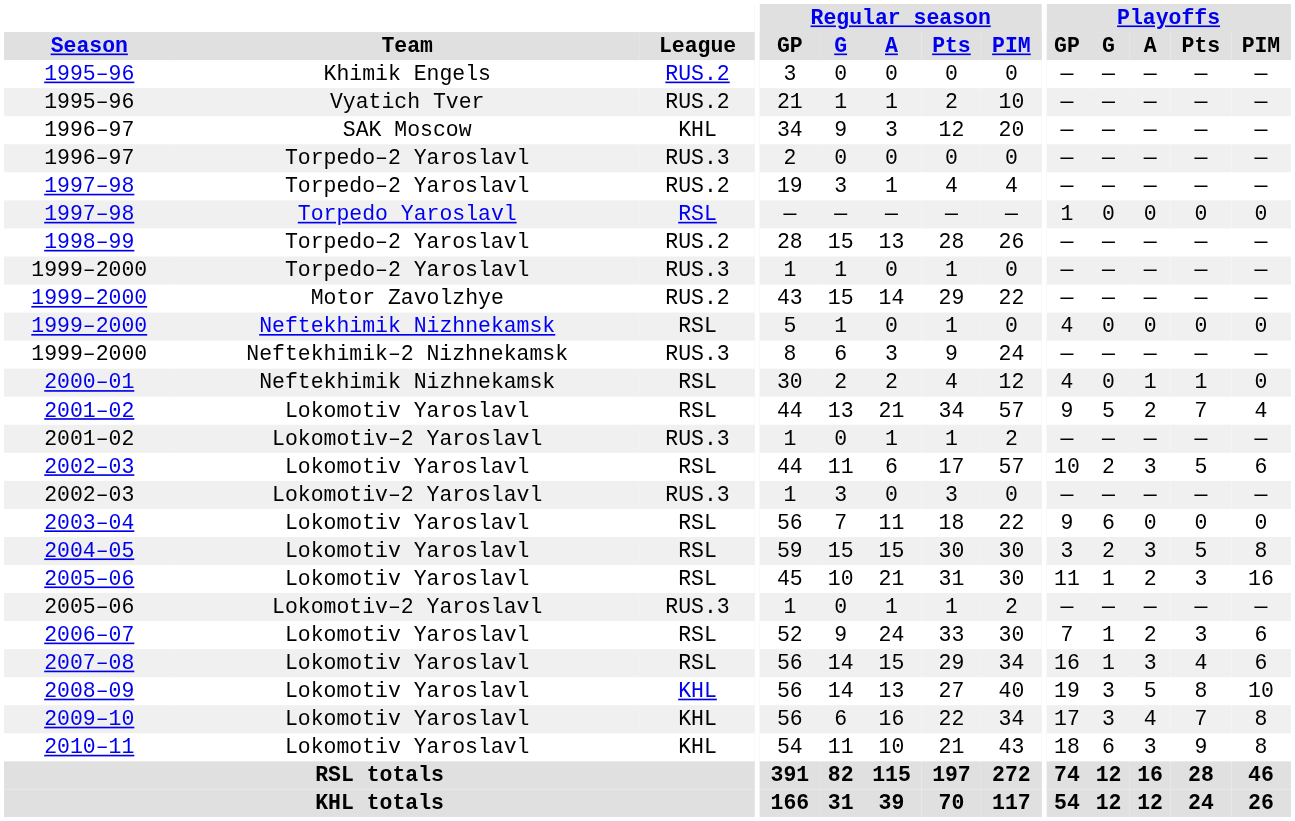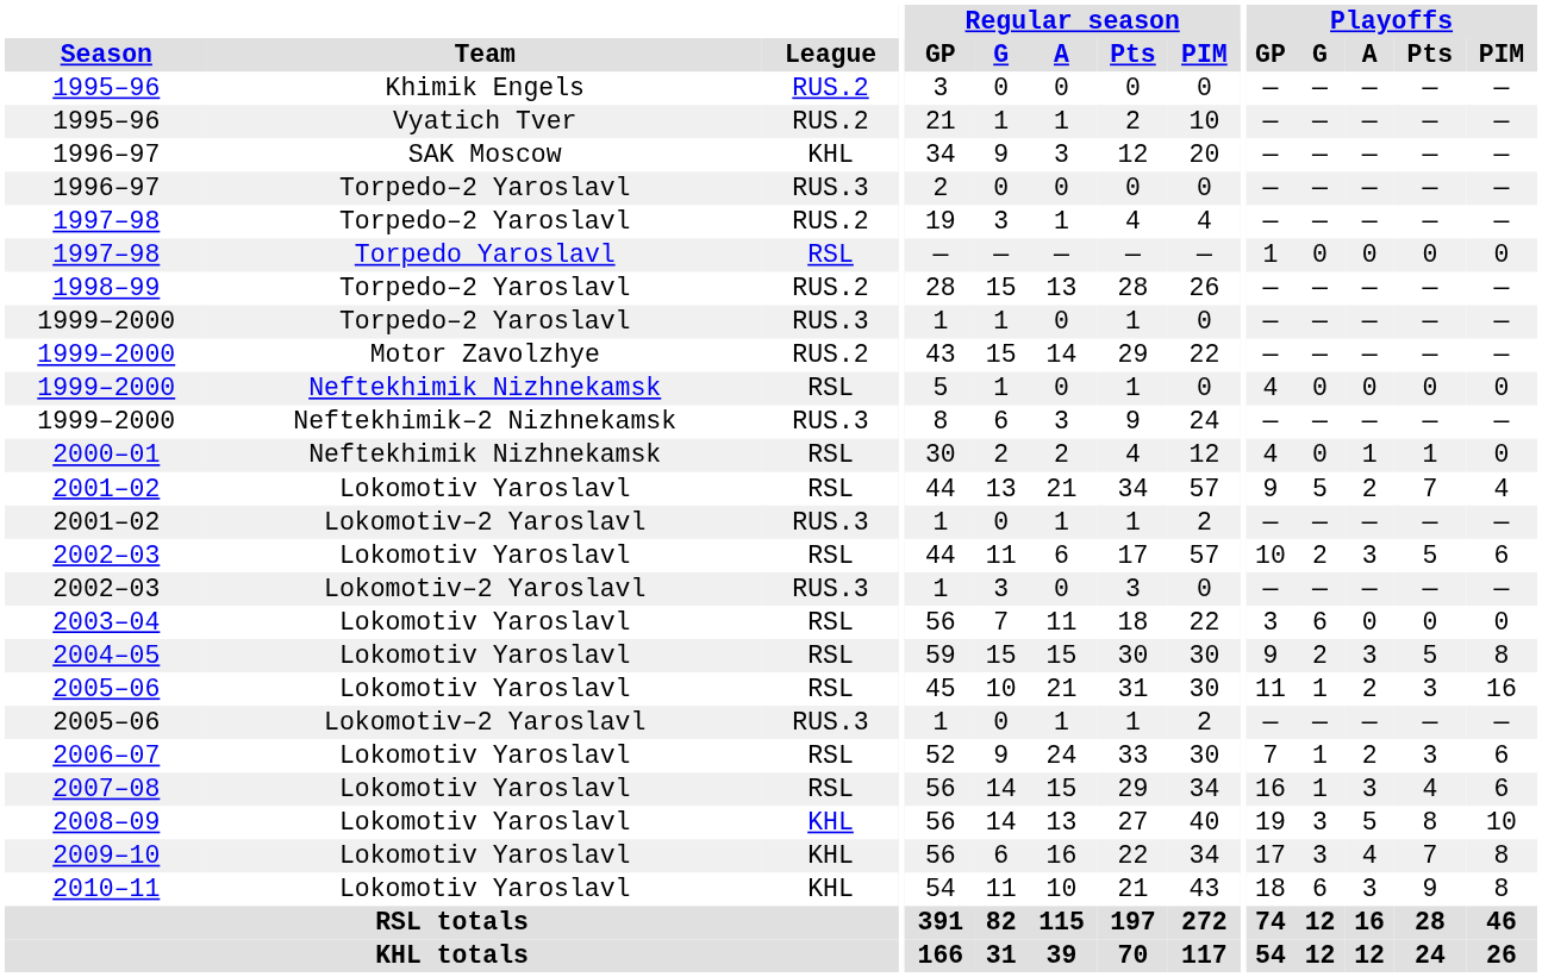 <table border="0" cellpadding="1" cellspacing="0" style="text-align:center; width:60em">
 <tr bgcolor="#e0e0e0">
 <th colspan="3" bgcolor="#ffffff"></th>
 <th rowspan="99" bgcolor="#ffffff"></th>
 <th colspan="5"><a href='#'>Regular season</a></th>
 <th rowspan="99" bgcolor="#ffffff"></th>
 <th colspan="5"><a href='#'>Playoffs</a></th>
 </tr>
 <tr bgcolor="#e0e0e0">
 <th><a href='#'>Season</a></th>
 <th>Team</th>
 <th>League</th>
 <th>GP</th>
 <th><a href='#'>G</a></th>
 <th><a href='#'>A</a></th>
 <th><a href='#'>Pts</a></th>
 <th><a href='#'>PIM</a></th>
 <th>GP</th>
 <th>G</th>
 <th>A</th>
 <th>Pts</th>
 <th>PIM</th>
 </tr>
 <tr>
 <td><a href='#'>1995–96</a></td>
 <td>Khimik Engels</td>
 <td><a href='#'>RUS.2</a></td>
 <td>3</td>
 <td>0</td>
 <td>0</td>
 <td>0</td>
 <td>0</td>
 <td>—</td>
 <td>—</td>
 <td>—</td>
 <td>—</td>
 <td>—</td>
 </tr>
 <tr bgcolor="#f0f0f0">
 <td>1995–96</td>
 <td>Vyatich Tver</td>
 <td>RUS.2</td>
 <td>21</td>
 <td>1</td>
 <td>1</td>
 <td>2</td>
 <td>10</td>
 <td>—</td>
 <td>—</td>
 <td>—</td>
 <td>—</td>
 <td>—</td>
 </tr>
 <tr>
 <td>1996–97</td>
 <td>SAK Moscow</td>
 <td>KHL</td>
 <td>34</td>
 <td>9</td>
 <td>3</td>
 <td>12</td>
 <td>20</td>
 <td>—</td>
 <td>—</td>
 <td>—</td>
 <td>—</td>
 <td>—</td>
 </tr>
 <tr bgcolor="#f0f0f0">
 <td>1996–97</td>
 <td>Torpedo–2 Yaroslavl</td>
 <td>RUS.3</td>
 <td>2</td>
 <td>0</td>
 <td>0</td>
 <td>0</td>
 <td>0</td>
 <td>—</td>
 <td>—</td>
 <td>—</td>
 <td>—</td>
 <td>—</td>
 </tr>
 <tr>
 <td><a href='#'>1997–98</a></td>
 <td>Torpedo–2 Yaroslavl</td>
 <td>RUS.2</td>
 <td>19</td>
 <td>3</td>
 <td>1</td>
 <td>4</td>
 <td>4</td>
 <td>—</td>
 <td>—</td>
 <td>—</td>
 <td>—</td>
 <td>—</td>
 </tr>
 <tr bgcolor="#f0f0f0">
 <td><a href='#'>1997–98</a></td>
 <td><a href='#'>Torpedo Yaroslavl</a></td>
 <td><a href='#'>RSL</a></td>
 <td>—</td>
 <td>—</td>
 <td>—</td>
 <td>—</td>
 <td>—</td>
 <td>1</td>
 <td>0</td>
 <td>0</td>
 <td>0</td>
 <td>0</td>
 </tr>
 <tr>
 <td><a href='#'>1998–99</a></td>
 <td>Torpedo–2 Yaroslavl</td>
 <td>RUS.2</td>
 <td>28</td>
 <td>15</td>
 <td>13</td>
 <td>28</td>
 <td>26</td>
 <td>—</td>
 <td>—</td>
 <td>—</td>
 <td>—</td>
 <td>—</td>
 </tr>
 <tr bgcolor="#f0f0f0">
 <td>1999–2000</td>
 <td>Torpedo–2 Yaroslavl</td>
 <td>RUS.3</td>
 <td>1</td>
 <td>1</td>
 <td>0</td>
 <td>1</td>
 <td>0</td>
 <td>—</td>
 <td>—</td>
 <td>—</td>
 <td>—</td>
 <td>—</td>
 </tr>
 <tr>
 <td><a href='#'>1999–2000</a></td>
 <td>Motor Zavolzhye</td>
 <td>RUS.2</td>
 <td>43</td>
 <td>15</td>
 <td>14</td>
 <td>29</td>
 <td>22</td>
 <td>—</td>
 <td>—</td>
 <td>—</td>
 <td>—</td>
 <td>—</td>
 </tr>
 <tr bgcolor="#f0f0f0">
 <td><a href='#'>1999–2000</a></td>
 <td><a href='#'>Neftekhimik Nizhnekamsk</a></td>
 <td>RSL</td>
 <td>5</td>
 <td>1</td>
 <td>0</td>
 <td>1</td>
 <td>0</td>
 <td>4</td>
 <td>0</td>
 <td>0</td>
 <td>0</td>
 <td>0</td>
 </tr>
 <tr>
 <td>1999–2000</td>
 <td>Neftekhimik–2 Nizhnekamsk</td>
 <td>RUS.3</td>
 <td>8</td>
 <td>6</td>
 <td>3</td>
 <td>9</td>
 <td>24</td>
 <td>—</td>
 <td>—</td>
 <td>—</td>
 <td>—</td>
 <td>—</td>
 </tr>
 <tr bgcolor="#f0f0f0">
 <td><a href='#'>2000–01</a></td>
 <td>Neftekhimik Nizhnekamsk</td>
 <td>RSL</td>
 <td>30</td>
 <td>2</td>
 <td>2</td>
 <td>4</td>
 <td>12</td>
 <td>4</td>
 <td>0</td>
 <td>1</td>
 <td>1</td>
 <td>0</td>
 </tr>
 <tr>
 <td><a href='#'>2001–02</a></td>
 <td>Lokomotiv Yaroslavl</td>
 <td>RSL</td>
 <td>44</td>
 <td>13</td>
 <td>21</td>
 <td>34</td>
 <td>57</td>
 <td>9</td>
 <td>5</td>
 <td>2</td>
 <td>7</td>
 <td>4</td>
 </tr>
 <tr bgcolor="#f0f0f0">
 <td>2001–02</td>
 <td>Lokomotiv–2 Yaroslavl</td>
 <td>RUS.3</td>
 <td>1</td>
 <td>0</td>
 <td>1</td>
 <td>1</td>
 <td>2</td>
 <td>—</td>
 <td>—</td>
 <td>—</td>
 <td>—</td>
 <td>—</td>
 </tr>
 <tr>
 <td><a href='#'>2002–03</a></td>
 <td>Lokomotiv Yaroslavl</td>
 <td>RSL</td>
 <td>44</td>
 <td>11</td>
 <td>6</td>
 <td>17</td>
 <td>57</td>
 <td>10</td>
 <td>2</td>
 <td>3</td>
 <td>5</td>
 <td>6</td>
 </tr>
 <tr bgcolor="#f0f0f0">
 <td>2002–03</td>
 <td>Lokomotiv–2 Yaroslavl</td>
 <td>RUS.3</td>
 <td>1</td>
 <td>3</td>
 <td>0</td>
 <td>3</td>
 <td>0</td>
 <td>—</td>
 <td>—</td>
 <td>—</td>
 <td>—</td>
 <td>—</td>
 </tr>
 <tr>
 <td><a href='#'>2003–04</a></td>
 <td>Lokomotiv Yaroslavl</td>
 <td>RSL</td>
 <td>56</td>
 <td>7</td>
 <td>11</td>
 <td>18</td>
 <td>22</td>
-<td>9</td>
+<td>3</td>
 <td>6</td>
 <td>0</td>
 <td>0</td>
 <td>0</td>
 </tr>
 <tr bgcolor="#f0f0f0">
 <td><a href='#'>2004–05</a></td>
 <td>Lokomotiv Yaroslavl</td>
 <td>RSL</td>
 <td>59</td>
 <td>15</td>
 <td>15</td>
 <td>30</td>
 <td>30</td>
-<td>3</td>
+<td>9</td>
 <td>2</td>
 <td>3</td>
 <td>5</td>
 <td>8</td>
 </tr>
 <tr>
 <td><a href='#'>2005–06</a></td>
 <td>Lokomotiv Yaroslavl</td>
 <td>RSL</td>
 <td>45</td>
 <td>10</td>
 <td>21</td>
 <td>31</td>
 <td>30</td>
 <td>11</td>
 <td>1</td>
 <td>2</td>
 <td>3</td>
 <td>16</td>
 </tr>
 <tr bgcolor="#f0f0f0">
 <td>2005–06</td>
 <td>Lokomotiv–2 Yaroslavl</td>
 <td>RUS.3</td>
 <td>1</td>
 <td>0</td>
 <td>1</td>
 <td>1</td>
 <td>2</td>
 <td>—</td>
 <td>—</td>
 <td>—</td>
 <td>—</td>
 <td>—</td>
 </tr>
 <tr>
 <td><a href='#'>2006–07</a></td>
 <td>Lokomotiv Yaroslavl</td>
 <td>RSL</td>
 <td>52</td>
 <td>9</td>
 <td>24</td>
 <td>33</td>
 <td>30</td>
 <td>7</td>
 <td>1</td>
 <td>2</td>
 <td>3</td>
 <td>6</td>
 </tr>
 <tr bgcolor="#f0f0f0">
 <td><a href='#'>2007–08</a></td>
 <td>Lokomotiv Yaroslavl</td>
 <td>RSL</td>
 <td>56</td>
 <td>14</td>
 <td>15</td>
 <td>29</td>
 <td>34</td>
 <td>16</td>
 <td>1</td>
 <td>3</td>
 <td>4</td>
 <td>6</td>
 </tr>
 <tr>
 <td><a href='#'>2008–09</a></td>
 <td>Lokomotiv Yaroslavl</td>
 <td><a href='#'>KHL</a></td>
 <td>56</td>
 <td>14</td>
 <td>13</td>
 <td>27</td>
 <td>40</td>
 <td>19</td>
 <td>3</td>
 <td>5</td>
 <td>8</td>
 <td>10</td>
 </tr>
 <tr bgcolor="#f0f0f0">
 <td><a href='#'>2009–10</a></td>
 <td>Lokomotiv Yaroslavl</td>
 <td>KHL</td>
 <td>56</td>
 <td>6</td>
 <td>16</td>
 <td>22</td>
 <td>34</td>
 <td>17</td>
 <td>3</td>
 <td>4</td>
 <td>7</td>
 <td>8</td>
 </tr>
 <tr>
 <td><a href='#'>2010–11</a></td>
 <td>Lokomotiv Yaroslavl</td>
 <td>KHL</td>
 <td>54</td>
 <td>11</td>
 <td>10</td>
 <td>21</td>
 <td>43</td>
 <td>18</td>
 <td>6</td>
 <td>3</td>
 <td>9</td>
 <td>8</td>
 </tr>
 <tr bgcolor="#e0e0e0">
 <th colspan="3">RSL totals</th>
 <th>391</th>
 <th>82</th>
 <th>115</th>
 <th>197</th>
 <th>272</th>
 <th>74</th>
 <th>12</th>
 <th>16</th>
 <th>28</th>
 <th>46</th>
 </tr>
 <tr bgcolor="#e0e0e0">
 <th colspan="3">KHL totals</th>
 <th>166</th>
 <th>31</th>
 <th>39</th>
 <th>70</th>
 <th>117</th>
 <th>54</th>
 <th>12</th>
 <th>12</th>
 <th>24</th>
 <th>26</th>
 </tr>
 </table>
